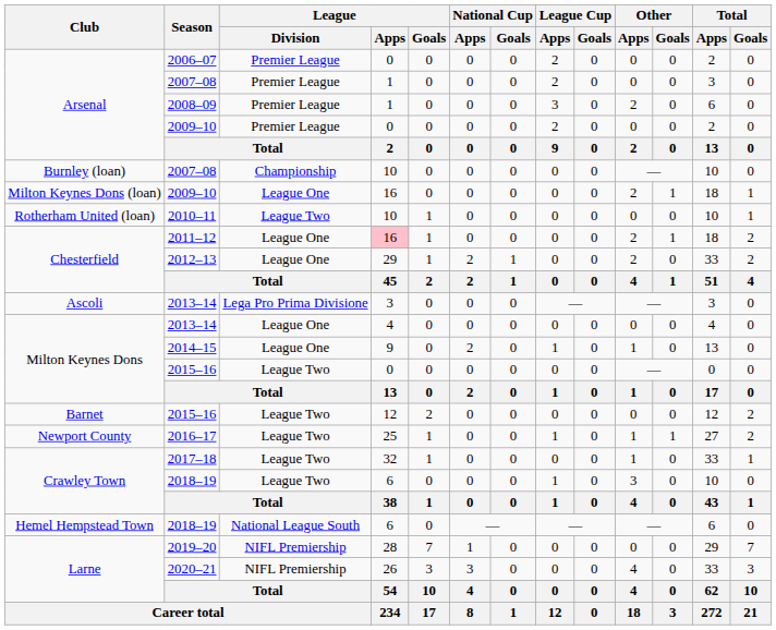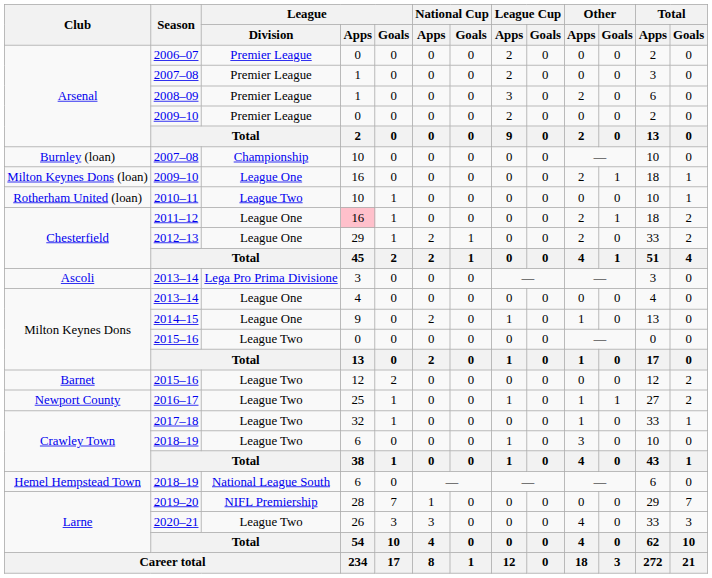 <table class="wikitable" style="text-align: center;">
 <tr>
 <th rowspan="2">Club</th>
 <th rowspan="2">Season</th>
 <th colspan="3">League</th>
 <th colspan="2">National Cup</th>
 <th colspan="2">League Cup</th>
 <th colspan="2">Other</th>
 <th colspan="2">Total</th>
 </tr>
 <tr>
 <th>Division</th>
 <th>Apps</th>
 <th>Goals</th>
 <th>Apps</th>
 <th>Goals</th>
 <th>Apps</th>
 <th>Goals</th>
 <th>Apps</th>
 <th>Goals</th>
 <th>Apps</th>
 <th>Goals</th>
 </tr>
 <tr>
 <td rowspan="5"><a href='#'>Arsenal</a></td>
 <td><a href='#'>2006–07</a></td>
 <td><a href='#'>Premier League</a></td>
 <td>0</td>
 <td>0</td>
 <td>0</td>
 <td>0</td>
 <td>2</td>
 <td>0</td>
 <td>0</td>
 <td>0</td>
 <td>2</td>
 <td>0</td>
 </tr>
 <tr>
 <td><a href='#'>2007–08</a></td>
 <td>Premier League</td>
 <td>1</td>
 <td>0</td>
 <td>0</td>
 <td>0</td>
 <td>2</td>
 <td>0</td>
 <td>0</td>
 <td>0</td>
 <td>3</td>
 <td>0</td>
 </tr>
 <tr>
 <td><a href='#'>2008–09</a></td>
 <td>Premier League</td>
 <td>1</td>
 <td>0</td>
 <td>0</td>
 <td>0</td>
 <td>3</td>
 <td>0</td>
 <td>2</td>
 <td>0</td>
 <td>6</td>
 <td>0</td>
 </tr>
 <tr>
 <td><a href='#'>2009–10</a></td>
 <td>Premier League</td>
 <td>0</td>
 <td>0</td>
 <td>0</td>
 <td>0</td>
 <td>2</td>
 <td>0</td>
 <td>0</td>
 <td>0</td>
 <td>2</td>
 <td>0</td>
 </tr>
 <tr>
 <th colspan="2">Total</th>
 <th>2</th>
 <th>0</th>
 <th>0</th>
 <th>0</th>
 <th>9</th>
 <th>0</th>
 <th>2</th>
 <th>0</th>
 <th>13</th>
 <th>0</th>
 </tr>
 <tr>
 <td><a href='#'>Burnley</a> (loan)</td>
 <td><a href='#'>2007–08</a></td>
 <td><a href='#'>Championship</a></td>
 <td>10</td>
 <td>0</td>
 <td>0</td>
 <td>0</td>
 <td>0</td>
 <td>0</td>
 <td colspan="2">—</td>
 <td>10</td>
 <td>0</td>
 </tr>
 <tr>
 <td><a href='#'>Milton Keynes Dons</a> (loan)</td>
 <td><a href='#'>2009–10</a></td>
 <td><a href='#'>League One</a></td>
 <td>16</td>
 <td>0</td>
 <td>0</td>
 <td>0</td>
 <td>0</td>
 <td>0</td>
 <td>2</td>
 <td>1</td>
 <td>18</td>
 <td>1</td>
 </tr>
 <tr>
 <td><a href='#'>Rotherham United</a> (loan)</td>
 <td><a href='#'>2010–11</a></td>
 <td><a href='#'>League Two</a></td>
 <td>10</td>
 <td>1</td>
 <td>0</td>
 <td>0</td>
 <td>0</td>
 <td>0</td>
 <td>0</td>
 <td>0</td>
 <td>10</td>
 <td>1</td>
 </tr>
 <tr>
 <td rowspan="3"><a href='#'>Chesterfield</a></td>
 <td><a href='#'>2011–12</a></td>
 <td>League One</td>
 <td style="background: pink;">16</td>
 <td>1</td>
 <td>0</td>
 <td>0</td>
 <td>0</td>
 <td>0</td>
 <td>2</td>
 <td>1</td>
 <td>18</td>
 <td>2</td>
 </tr>
 <tr>
 <td><a href='#'>2012–13</a></td>
 <td>League One</td>
 <td>29</td>
 <td>1</td>
 <td>2</td>
 <td>1</td>
 <td>0</td>
 <td>0</td>
 <td>2</td>
 <td>0</td>
 <td>33</td>
 <td>2</td>
 </tr>
 <tr>
 <th colspan="2">Total</th>
 <th>45</th>
 <th>2</th>
 <th>2</th>
 <th>1</th>
 <th>0</th>
 <th>0</th>
 <th>4</th>
 <th>1</th>
 <th>51</th>
 <th>4</th>
 </tr>
 <tr>
 <td><a href='#'>Ascoli</a></td>
 <td><a href='#'>2013–14</a></td>
 <td><a href='#'>Lega Pro Prima Divisione</a></td>
 <td>3</td>
 <td>0</td>
 <td>0</td>
 <td>0</td>
 <td colspan="2">—</td>
 <td colspan="2">—</td>
 <td>3</td>
 <td>0</td>
 </tr>
 <tr>
 <td rowspan="4">Milton Keynes Dons</td>
 <td><a href='#'>2013–14</a></td>
 <td>League One</td>
 <td>4</td>
 <td>0</td>
 <td>0</td>
 <td>0</td>
 <td>0</td>
 <td>0</td>
 <td>0</td>
 <td>0</td>
 <td>4</td>
 <td>0</td>
 </tr>
 <tr>
 <td><a href='#'>2014–15</a></td>
 <td>League One</td>
 <td>9</td>
 <td>0</td>
 <td>2</td>
 <td>0</td>
 <td>1</td>
 <td>0</td>
 <td>1</td>
 <td>0</td>
 <td>13</td>
 <td>0</td>
 </tr>
 <tr>
 <td><a href='#'>2015–16</a></td>
 <td>League Two</td>
 <td>0</td>
 <td>0</td>
 <td>0</td>
 <td>0</td>
 <td>0</td>
 <td>0</td>
 <td colspan="2">—</td>
 <td>0</td>
 <td>0</td>
 </tr>
 <tr>
 <th colspan="2">Total</th>
 <th>13</th>
 <th>0</th>
 <th>2</th>
 <th>0</th>
 <th>1</th>
 <th>0</th>
 <th>1</th>
 <th>0</th>
 <th>17</th>
 <th>0</th>
 </tr>
 <tr>
 <td><a href='#'>Barnet</a></td>
 <td><a href='#'>2015–16</a></td>
 <td>League Two</td>
 <td>12</td>
 <td>2</td>
 <td>0</td>
 <td>0</td>
 <td>0</td>
 <td>0</td>
 <td>0</td>
 <td>0</td>
 <td>12</td>
 <td>2</td>
 </tr>
 <tr>
 <td><a href='#'>Newport County</a></td>
 <td><a href='#'>2016–17</a></td>
 <td>League Two</td>
 <td>25</td>
 <td>1</td>
 <td>0</td>
 <td>0</td>
 <td>1</td>
 <td>0</td>
 <td>1</td>
 <td>1</td>
 <td>27</td>
 <td>2</td>
 </tr>
 <tr>
 <td rowspan="3"><a href='#'>Crawley Town</a></td>
 <td><a href='#'>2017–18</a></td>
 <td>League Two</td>
 <td>32</td>
 <td>1</td>
 <td>0</td>
 <td>0</td>
 <td>0</td>
 <td>0</td>
 <td>1</td>
 <td>0</td>
 <td>33</td>
 <td>1</td>
 </tr>
 <tr>
 <td><a href='#'>2018–19</a></td>
 <td>League Two</td>
 <td>6</td>
 <td>0</td>
 <td>0</td>
 <td>0</td>
 <td>1</td>
 <td>0</td>
 <td>3</td>
 <td>0</td>
 <td>10</td>
 <td>0</td>
 </tr>
 <tr>
 <th colspan="2">Total</th>
 <th>38</th>
 <th>1</th>
 <th>0</th>
 <th>0</th>
 <th>1</th>
 <th>0</th>
 <th>4</th>
 <th>0</th>
 <th>43</th>
 <th>1</th>
 </tr>
 <tr>
 <td><a href='#'>Hemel Hempstead Town</a></td>
 <td><a href='#'>2018–19</a></td>
 <td><a href='#'>National League South</a></td>
 <td>6</td>
 <td>0</td>
 <td colspan="2">—</td>
 <td colspan="2">—</td>
 <td colspan="2">—</td>
 <td>6</td>
 <td>0</td>
 </tr>
 <tr>
 <td rowspan="3"><a href='#'>Larne</a></td>
 <td><a href='#'>2019–20</a></td>
 <td><a href='#'>NIFL Premiership</a></td>
 <td>28</td>
 <td>7</td>
 <td>1</td>
 <td>0</td>
 <td>0</td>
 <td>0</td>
 <td>0</td>
 <td>0</td>
 <td>29</td>
 <td>7</td>
 </tr>
 <tr>
 <td><a href='#'>2020–21</a></td>
-<td>NIFL Premiership</td>
+<td>League Two</td>
 <td>26</td>
 <td>3</td>
 <td>3</td>
 <td>0</td>
 <td>0</td>
 <td>0</td>
 <td>4</td>
 <td>0</td>
 <td>33</td>
 <td>3</td>
 </tr>
 <tr>
 <th colspan="2">Total</th>
 <th>54</th>
 <th>10</th>
 <th>4</th>
 <th>0</th>
 <th>0</th>
 <th>0</th>
 <th>4</th>
 <th>0</th>
 <th>62</th>
 <th>10</th>
 </tr>
 <tr>
 <th colspan="3">Career total</th>
 <th>234</th>
 <th>17</th>
 <th>8</th>
 <th>1</th>
 <th>12</th>
 <th>0</th>
 <th>18</th>
 <th>3</th>
 <th>272</th>
 <th>21</th>
 </tr>
 </table>
